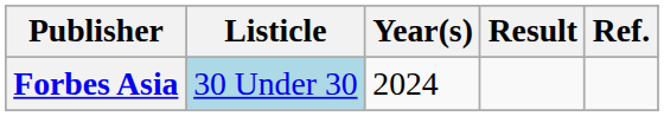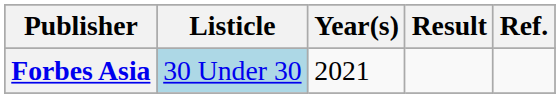 <table class="wikitable sortable">
 <tr>
 <th>Publisher</th>
 <th>Listicle</th>
 <th>Year(s)</th>
 <th>Result</th>
 <th><abbr>Ref.</abbr></th>
 </tr>
 <tr>
 <th><a href='#'>Forbes Asia</a></th>
 <td style="background: lightblue;"><a href='#'>30 Under 30</a></td>
-<td>2024</td>
+<td>2021</td>
 <td></td>
 <td></td>
 </tr>
 </table>
